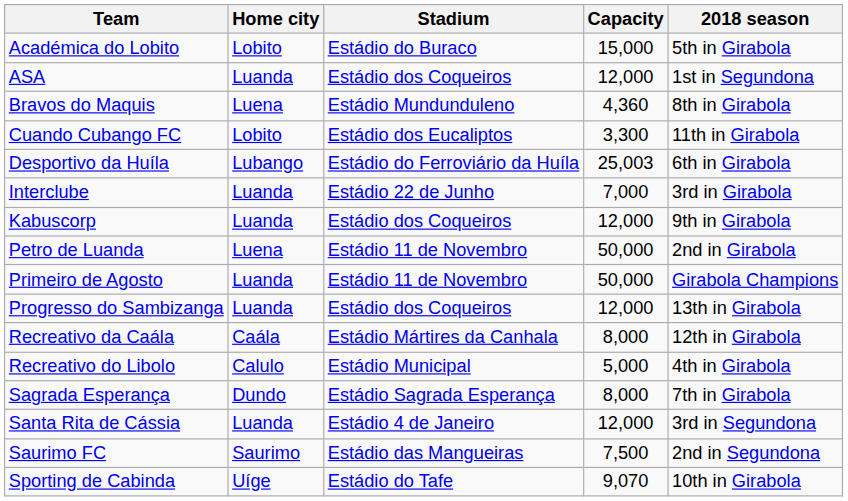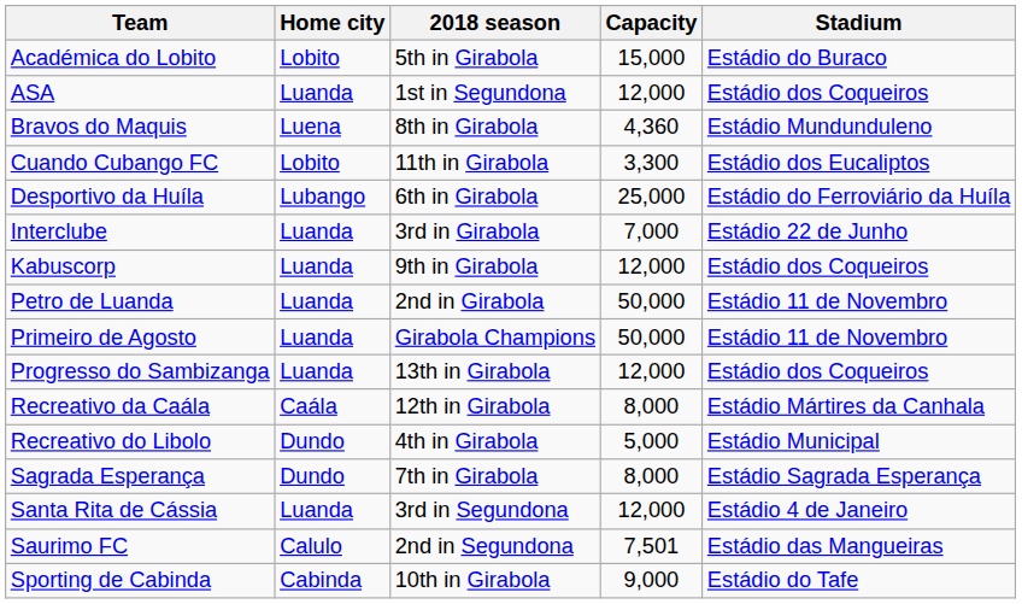 <table class="wikitable sortable">
 <tr>
 <th>Team</th>
 <th>Home city</th>
+<th>2018 season</th>
+<th>Capacity</th>
 <th>Stadium</th>
-<th>Capacity</th>
-<th>2018 season</th>
 </tr>
 <tr>
 <td><a href='#'>Académica do Lobito</a></td>
 <td><a href='#'>Lobito</a></td>
+<td data-sort-value="05">5th in <a href='#'>Girabola</a></td>
+<td align="center">15,000</td>
 <td><a href='#'>Estádio do Buraco</a> </td>
-<td align="center">15,000</td>
-<td data-sort-value="05">5th in <a href='#'>Girabola</a></td>
 </tr>
 <tr>
 <td><a href='#'>ASA</a></td>
 <td><a href='#'>Luanda</a></td>
+<td data-sort-value="14">1st in <a href='#'>Segundona</a></td>
+<td align="center">12,000</td>
 <td><a href='#'>Estádio dos Coqueiros</a></td>
-<td align="center">12,000</td>
-<td data-sort-value="14">1st in <a href='#'>Segundona</a></td>
 </tr>
 <tr>
 <td><a href='#'>Bravos do Maquis</a></td>
 <td><a href='#'>Luena</a></td>
+<td data-sort-value="08">8th in <a href='#'>Girabola</a></td>
+<td align="center">4,360</td>
 <td><a href='#'>Estádio Mundunduleno</a></td>
-<td align="center">4,360</td>
-<td data-sort-value="08">8th in <a href='#'>Girabola</a></td>
 </tr>
 <tr>
 <td><a href='#'>Cuando Cubango FC</a></td>
 <td><a href='#'>Lobito</a></td>
+<td data-sort-value="11">11th in <a href='#'>Girabola</a></td>
+<td align="center">3,300</td>
 <td><a href='#'>Estádio dos Eucaliptos</a> </td>
-<td align="center">3,300</td>
-<td data-sort-value="11">11th in <a href='#'>Girabola</a></td>
 </tr>
 <tr>
 <td><a href='#'>Desportivo da Huíla</a></td>
 <td><a href='#'>Lubango</a></td>
+<td data-sort-value="06">6th in <a href='#'>Girabola</a></td>
+<td align="center">25,000</td>
 <td><a href='#'>Estádio do Ferroviário da Huíla</a></td>
-<td align="center">25,003</td>
-<td data-sort-value="06">6th in <a href='#'>Girabola</a></td>
 </tr>
 <tr>
 <td><a href='#'>Interclube</a></td>
 <td><a href='#'>Luanda</a></td>
+<td data-sort-value="03">3rd in <a href='#'>Girabola</a></td>
+<td align="center">7,000</td>
 <td><a href='#'>Estádio 22 de Junho</a></td>
-<td align="center">7,000</td>
-<td data-sort-value="03">3rd in <a href='#'>Girabola</a></td>
 </tr>
 <tr>
 <td><a href='#'>Kabuscorp</a></td>
 <td><a href='#'>Luanda</a></td>
+<td data-sort-value="09">9th in <a href='#'>Girabola</a></td>
+<td align="center">12,000</td>
 <td><a href='#'>Estádio dos Coqueiros</a></td>
-<td align="center">12,000</td>
-<td data-sort-value="09">9th in <a href='#'>Girabola</a></td>
 </tr>
 <tr>
 <td><a href='#'>Petro de Luanda</a></td>
-<td><a href='#'>Luena</a></td>
+<td><a href='#'>Luanda</a></td>
+<td data-sort-value="02">2nd in <a href='#'>Girabola</a></td>
+<td align="center">50,000</td>
 <td><a href='#'>Estádio 11 de Novembro</a></td>
-<td align="center">50,000</td>
-<td data-sort-value="02">2nd in <a href='#'>Girabola</a></td>
 </tr>
 <tr>
 <td><a href='#'>Primeiro de Agosto</a></td>
 <td><a href='#'>Luanda</a></td>
+<td data-sort-value="01"><a href='#'>Girabola Champions</a></td>
+<td align="center">50,000</td>
 <td><a href='#'>Estádio 11 de Novembro</a></td>
-<td align="center">50,000</td>
-<td data-sort-value="01"><a href='#'>Girabola Champions</a></td>
 </tr>
 <tr>
 <td><a href='#'>Progresso do Sambizanga</a></td>
 <td><a href='#'>Luanda</a></td>
+<td data-sort-value="13">13th in <a href='#'>Girabola</a></td>
+<td align="center">12,000</td>
 <td><a href='#'>Estádio dos Coqueiros</a></td>
-<td align="center">12,000</td>
-<td data-sort-value="13">13th in <a href='#'>Girabola</a></td>
 </tr>
 <tr>
 <td><a href='#'>Recreativo da Caála</a></td>
 <td><a href='#'>Caála</a></td>
+<td data-sort-value="12">12th in <a href='#'>Girabola</a></td>
+<td align="center">8,000</td>
 <td><a href='#'>Estádio Mártires da Canhala</a></td>
-<td align="center">8,000</td>
-<td data-sort-value="12">12th in <a href='#'>Girabola</a></td>
 </tr>
 <tr>
 <td><a href='#'>Recreativo do Libolo</a></td>
-<td><a href='#'>Calulo</a></td>
+<td><a href='#'>Dundo</a></td>
+<td data-sort-value="04">4th in <a href='#'>Girabola</a></td>
+<td align="center">5,000</td>
 <td><a href='#'>Estádio Municipal</a></td>
-<td align="center">5,000</td>
-<td data-sort-value="04">4th in <a href='#'>Girabola</a></td>
 </tr>
 <tr>
 <td><a href='#'>Sagrada Esperança</a></td>
 <td><a href='#'>Dundo</a></td>
+<td data-sort-value="07">7th in <a href='#'>Girabola</a></td>
+<td align="center">8,000</td>
 <td><a href='#'>Estádio Sagrada Esperança</a></td>
-<td align="center">8,000</td>
-<td data-sort-value="07">7th in <a href='#'>Girabola</a></td>
 </tr>
 <tr>
 <td><a href='#'>Santa Rita de Cássia</a></td>
 <td><a href='#'>Luanda</a></td>
+<td data-sort-value="16">3rd in <a href='#'>Segundona</a></td>
+<td align="center">12,000</td>
 <td><a href='#'>Estádio 4 de Janeiro</a></td>
-<td align="center">12,000</td>
-<td data-sort-value="16">3rd in <a href='#'>Segundona</a></td>
 </tr>
 <tr>
 <td><a href='#'>Saurimo FC</a> </td>
-<td><a href='#'>Saurimo</a></td>
+<td><a href='#'>Calulo</a></td>
+<td data-sort-value="15">2nd in <a href='#'>Segundona</a></td>
+<td align="center">7,501</td>
 <td><a href='#'>Estádio das Mangueiras</a></td>
-<td align="center">7,500</td>
-<td data-sort-value="15">2nd in <a href='#'>Segundona</a></td>
 </tr>
 <tr>
 <td><a href='#'>Sporting de Cabinda</a></td>
-<td><a href='#'>Uíge</a></td>
+<td><a href='#'>Cabinda</a></td>
+<td data-sort-value="10">10th in <a href='#'>Girabola</a></td>
+<td align="center">9,000</td>
 <td><a href='#'>Estádio do Tafe</a></td>
-<td align="center">9,070</td>
-<td data-sort-value="10">10th in <a href='#'>Girabola</a></td>
 </tr>
 </table>
